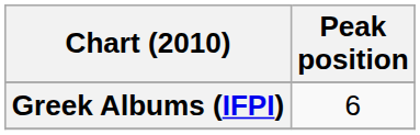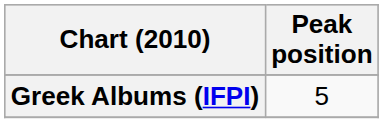 <table class="wikitable sortable plainrowheaders" style="text-align:center;">
 <tr>
 <th scope="col">Chart (2010)</th>
 <th scope="col">Peak<br>position</th>
 </tr>
 <tr>
 </tr>
 <tr>
 </tr>
 <tr>
 </tr>
 <tr>
 </tr>
 <tr>
 </tr>
 <tr>
 </tr>
 <tr>
 </tr>
 <tr>
 </tr>
 <tr>
 </tr>
 <tr>
 </tr>
 <tr>
 </tr>
 <tr>
 <th scope="row">Greek Albums (<a href='#'>IFPI</a>)</th>
-<td>6</td>
+<td>5</td>
 </tr>
 <tr>
 </tr>
 <tr>
 </tr>
 <tr>
 </tr>
 <tr>
 </tr>
 <tr>
 </tr>
 <tr>
 </tr>
 <tr>
 </tr>
 <tr>
 </tr>
 <tr>
 </tr>
 <tr>
 </tr>
 <tr>
 </tr>
 <tr>
 </tr>
 <tr>
 </tr>
 </table>
